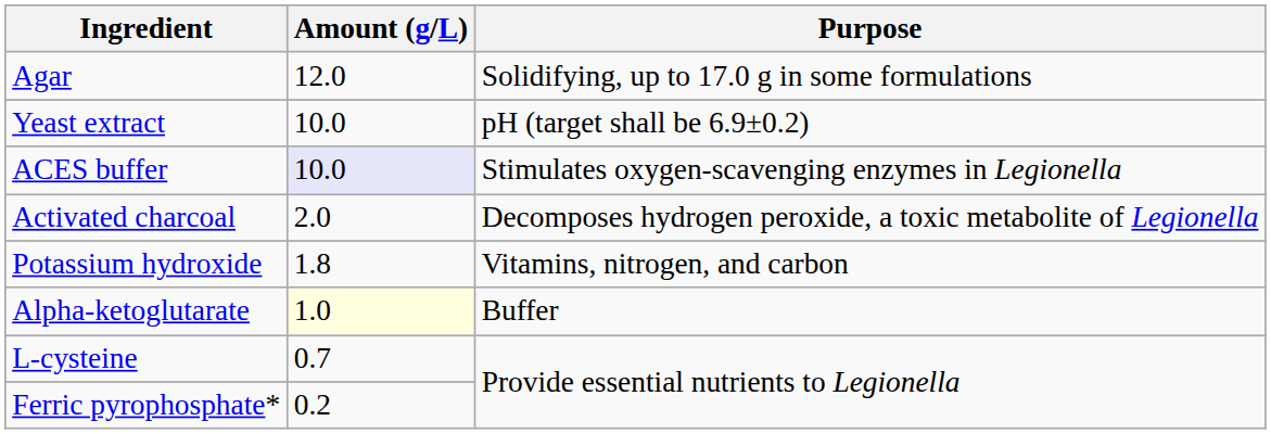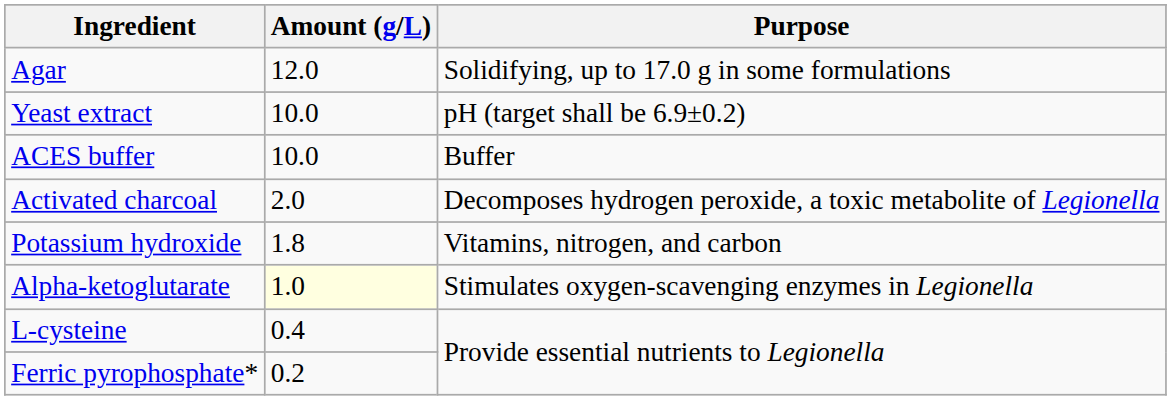 <table class=wikitable>
 <tr>
 <th>Ingredient</th>
 <th>Amount (<a href='#'>g</a>/<a href='#'>L</a>)</th>
 <th>Purpose</th>
 </tr>
 <tr>
 <td><a href='#'>Agar</a></td>
 <td>12.0</td>
 <td>Solidifying, up to 17.0 g in some formulations</td>
 </tr>
 <tr>
 <td><a href='#'>Yeast extract</a></td>
 <td>10.0</td>
 <td>pH (target shall be 6.9±0.2)</td>
 </tr>
 <tr>
 <td><a href='#'>ACES buffer</a></td>
-<td style="background: lavender;">10.0</td>
-<td>Stimulates oxygen-scavenging enzymes in <em>Legionella</em></td>
+<td>10.0</td>
+<td>Buffer</td>
 </tr>
 <tr>
 <td><a href='#'>Activated charcoal</a></td>
 <td>2.0</td>
 <td>Decomposes hydrogen peroxide, a toxic metabolite of <em><a href='#'>Legionella</a></em></td>
 </tr>
 <tr>
 <td><a href='#'>Potassium hydroxide</a></td>
 <td>1.8</td>
 <td>Vitamins, nitrogen, and carbon</td>
 </tr>
 <tr>
 <td><a href='#'>Alpha-ketoglutarate</a></td>
 <td style="background: lightyellow;">1.0</td>
-<td>Buffer</td>
+<td>Stimulates oxygen-scavenging enzymes in <em>Legionella</em></td>
 </tr>
 <tr>
 <td><a href='#'>L-cysteine</a></td>
-<td>0.7</td>
+<td>0.4</td>
 <td rowspan=2>Provide essential nutrients to <em>Legionella</em></td>
 </tr>
 <tr>
 <td><a href='#'>Ferric pyrophosphate</a>*</td>
 <td>0.2</td>
 </tr>
 </table>
